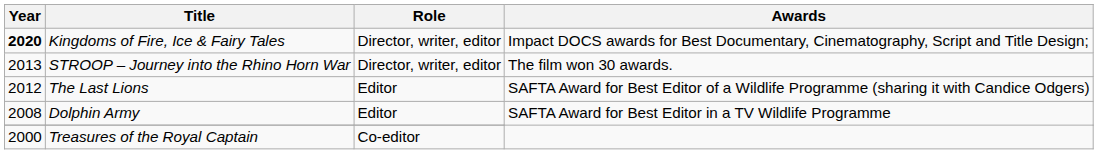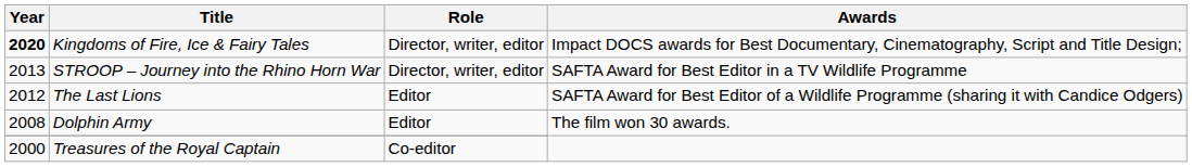 <table class="wikitable" style="margin: lem auto lem auto;">
 <tr>
 <th scope="Col">Year</th>
 <th scope="Col">Title</th>
 <th scope="Col">Role</th>
 <th scope="Col">Awards</th>
 </tr>
 <tr>
 <td><strong>2020</strong></td>
 <td><em>Kingdoms of Fire, Ice & Fairy Tales</em></td>
 <td>Director, writer, editor</td>
 <td>Impact DOCS awards for Best Documentary, Cinematography, Script and Title Design;</td>
 </tr>
 <tr>
 <td>2013</td>
 <td><em>STROOP – Journey into the Rhino Horn War</em></td>
 <td>Director, writer, editor</td>
-<td>The film won 30 awards.</td>
+<td>SAFTA Award for Best Editor in a TV Wildlife Programme</td>
 </tr>
 <tr>
 <td>2012</td>
 <td><em> The Last Lions</em></td>
 <td>Editor</td>
 <td>SAFTA Award for Best Editor of a Wildlife Programme (sharing it with Candice Odgers)</td>
 </tr>
 <tr>
 <td>2008</td>
 <td><em>Dolphin Army</em></td>
 <td>Editor</td>
-<td>SAFTA Award for Best Editor in a TV Wildlife Programme</td>
+<td>The film won 30 awards.</td>
 </tr>
 <tr 2004  || >
 </tr>
 <tr>
 <td>2000</td>
 <td><em>Treasures of the Royal Captain</em></td>
 <td>Co-editor</td>
 </tr>
 </table>
